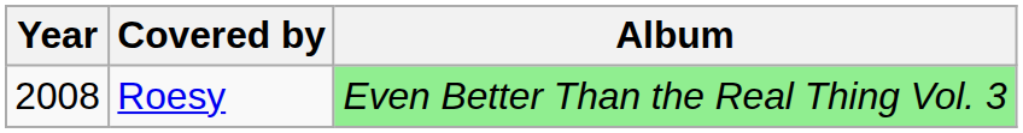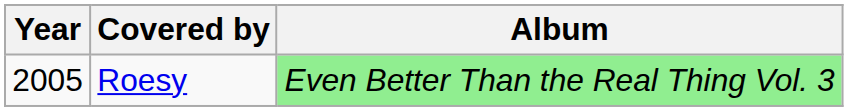 <table class="wikitable">
 <tr>
 <th>Year</th>
 <th>Covered by</th>
 <th>Album</th>
 </tr>
 <tr>
-<td>2008</td>
+<td>2005</td>
 <td><a href='#'>Roesy</a></td>
 <td style="background: lightgreen;"><em>Even Better Than the Real Thing Vol. 3</em></td>
 </tr>
 </table>
